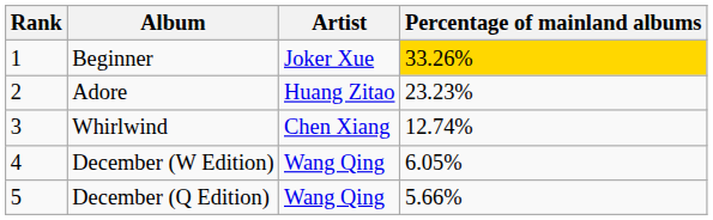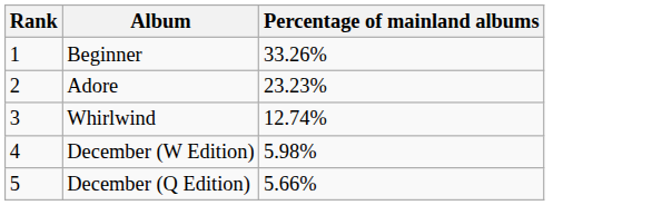 <table class="wikitable sortable">
 <tr>
 <th>Rank</th>
 <th class="unsortable">Album</th>
-<th>Artist</th>
 <th>Percentage of mainland albums</th>
 </tr>
 <tr>
 <td>1</td>
 <td>Beginner</td>
-<td><a href='#'>Joker Xue</a></td>
-<td style="background: gold;">33.26%</td>
+<td>33.26%</td>
 </tr>
 <tr>
 <td>2</td>
 <td>Adore</td>
-<td><a href='#'>Huang Zitao</a></td>
 <td>23.23%</td>
 </tr>
 <tr>
 <td>3</td>
 <td>Whirlwind</td>
-<td><a href='#'>Chen Xiang</a></td>
 <td>12.74%</td>
 </tr>
 <tr>
 <td>4</td>
 <td>December (W Edition)</td>
-<td><a href='#'>Wang Qing</a></td>
-<td>6.05%</td>
+<td>5.98%</td>
 </tr>
 <tr>
 <td>5</td>
 <td>December (Q Edition)</td>
-<td><a href='#'>Wang Qing</a></td>
 <td>5.66%</td>
 </tr>
 </table>
